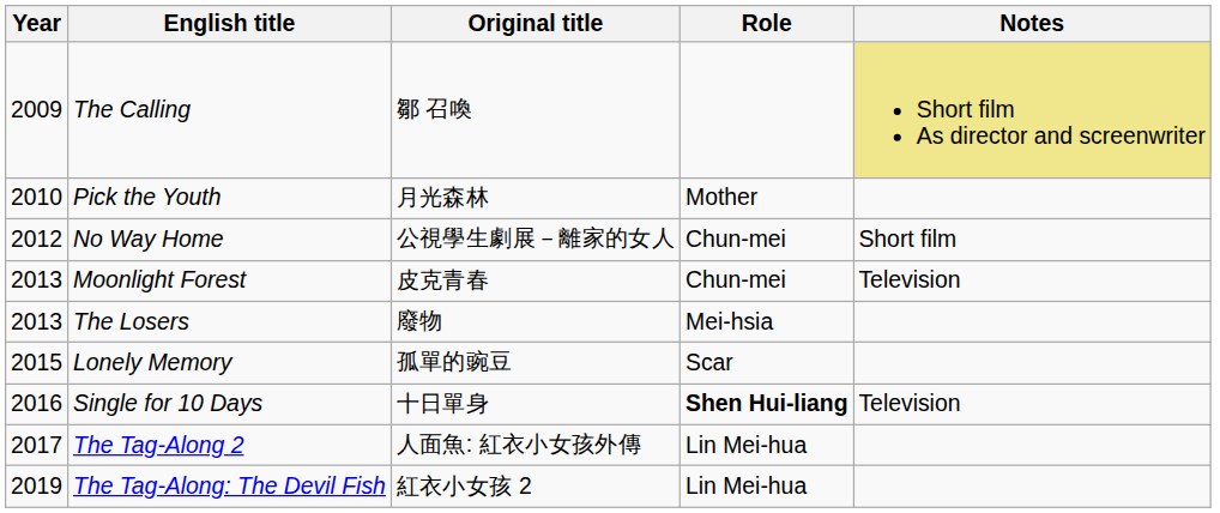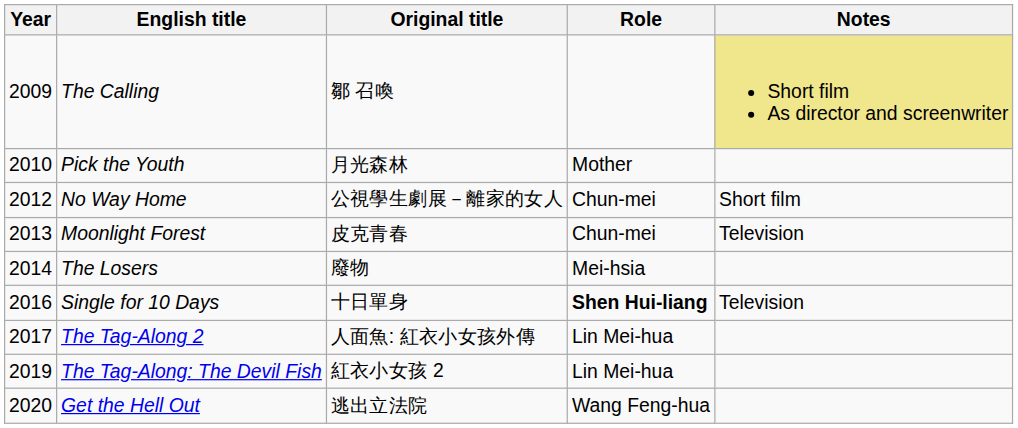 <table class="wikitable sortable">
 <tr>
 <th>Year</th>
 <th>English title</th>
 <th>Original title</th>
 <th>Role</th>
 <th class="unsortable">Notes</th>
 </tr>
 <tr>
 <td>2009</td>
 <td><em>The Calling</em></td>
 <td>鄒 召喚</td>
 <td></td>
 <td style="background: khaki;"><br><ul><li>Short film</li><li>As director and screenwriter</li></ul></td>
 </tr>
 <tr>
 <td>2010</td>
 <td><em>Pick the Youth</em></td>
 <td>月光森林</td>
 <td>Mother</td>
 <td></td>
 </tr>
 <tr>
 <td>2012</td>
 <td><em>No Way Home</em></td>
 <td>公視學生劇展－離家的女人</td>
 <td>Chun-mei</td>
 <td>Short film</td>
 </tr>
 <tr>
 <td>2013</td>
 <td><em>Moonlight Forest</em></td>
 <td>皮克青春</td>
 <td>Chun-mei</td>
 <td>Television</td>
 </tr>
 <tr>
-<td>2013</td>
+<td>2014</td>
 <td><em>The Losers</em></td>
 <td>廢物</td>
 <td>Mei-hsia</td>
-<td></td>
-</tr>
-<tr>
-<td>2015</td>
-<td><em>Lonely Memory</em></td>
-<td>孤單的豌豆</td>
-<td>Scar</td>
 <td></td>
 </tr>
 <tr>
 <td>2016</td>
 <td><em>Single for 10 Days</em></td>
 <td>十日單身</td>
 <td><strong>Shen Hui-liang</strong></td>
 <td>Television</td>
 </tr>
 <tr>
 <td>2017</td>
 <td><em><a href='#'>The Tag-Along 2</a></em></td>
 <td>人面魚: 紅衣小女孩外傳</td>
 <td>Lin Mei-hua</td>
 <td></td>
 </tr>
 <tr>
 <td>2019</td>
 <td><em><a href='#'>The Tag-Along: The Devil Fish</a></em></td>
 <td>紅衣小女孩 2</td>
 <td>Lin Mei-hua</td>
 <td></td>
 </tr>
+<tr>
+<td>2020</td>
+<td><em><a href='#'>Get the Hell Out</a></em></td>
+<td>逃出立法院</td>
+<td>Wang Feng-hua</td>
+<td></td>
+</tr>
 </table>
